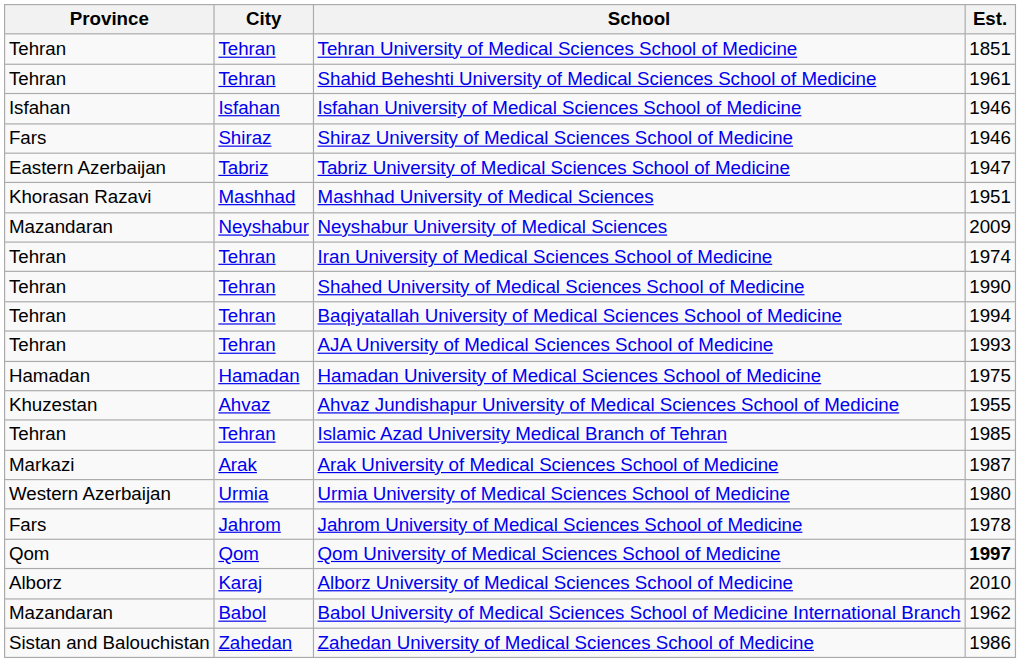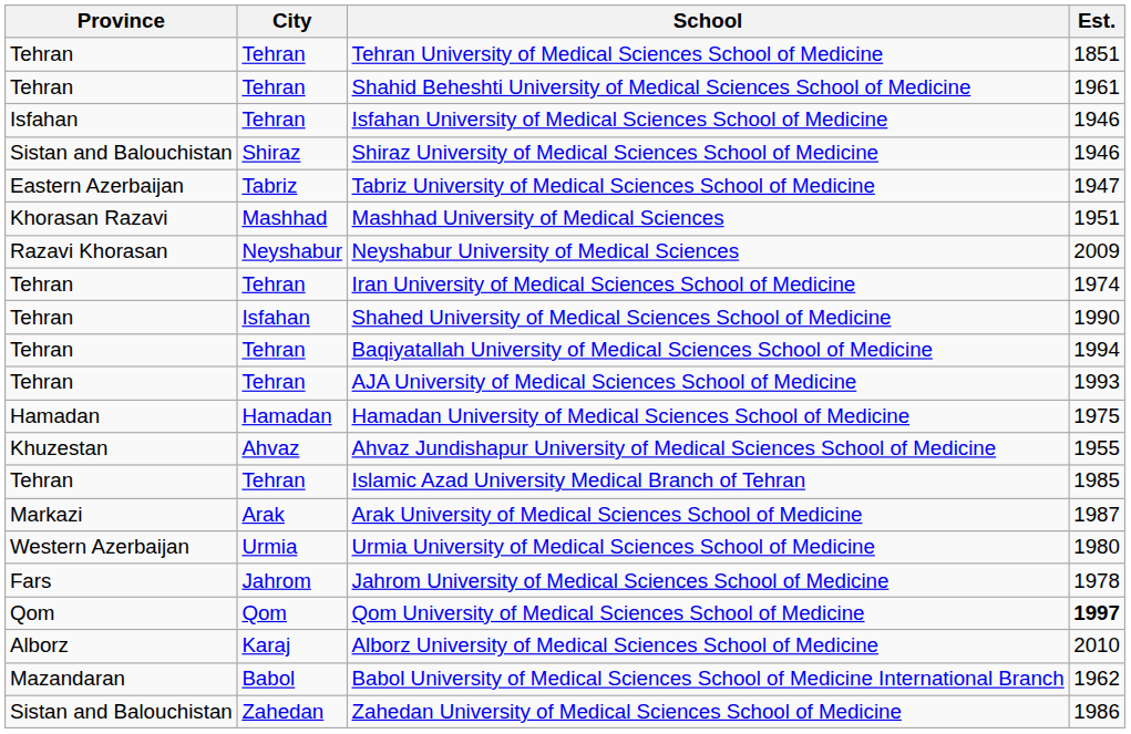 <table class="wikitable sortable">
 <tr>
 <th scope="col">Province</th>
 <th scope="col">City</th>
 <th scope="col">School</th>
 <th scope="col">Est.</th>
 </tr>
 <tr>
 <td>Tehran</td>
 <td><a href='#'>Tehran</a></td>
 <td><a href='#'>Tehran University of Medical Sciences School of Medicine</a></td>
 <td>1851</td>
 </tr>
 <tr>
 <td>Tehran</td>
 <td><a href='#'>Tehran</a></td>
 <td><a href='#'>Shahid Beheshti University of Medical Sciences School of Medicine</a></td>
 <td>1961</td>
 </tr>
 <tr>
 <td>Isfahan</td>
-<td><a href='#'>Isfahan</a></td>
+<td><a href='#'>Tehran</a></td>
 <td><a href='#'>Isfahan University of Medical Sciences School of Medicine</a></td>
 <td>1946</td>
 </tr>
 <tr>
-<td>Fars</td>
+<td>Sistan and Balouchistan</td>
 <td><a href='#'>Shiraz</a></td>
 <td><a href='#'>Shiraz University of Medical Sciences School of Medicine</a></td>
 <td>1946</td>
 </tr>
 <tr>
 <td>Eastern Azerbaijan</td>
 <td><a href='#'>Tabriz</a></td>
 <td><a href='#'>Tabriz University of Medical Sciences School of Medicine</a></td>
 <td>1947</td>
 </tr>
 <tr>
 <td>Khorasan Razavi</td>
 <td><a href='#'>Mashhad</a></td>
 <td><a href='#'>Mashhad University of Medical Sciences</a></td>
 <td>1951</td>
 </tr>
 <tr>
-<td>Mazandaran</td>
+<td>Razavi Khorasan</td>
 <td><a href='#'>Neyshabur</a></td>
 <td><a href='#'>Neyshabur University of Medical Sciences</a></td>
 <td>2009</td>
 </tr>
 <tr>
 <td>Tehran</td>
 <td><a href='#'>Tehran</a></td>
 <td><a href='#'>Iran University of Medical Sciences School of Medicine</a></td>
 <td>1974</td>
 </tr>
 <tr>
 <td>Tehran</td>
-<td><a href='#'>Tehran</a></td>
+<td><a href='#'>Isfahan</a></td>
 <td><a href='#'>Shahed University of Medical Sciences School of Medicine</a></td>
 <td>1990</td>
 </tr>
 <tr>
 <td>Tehran</td>
 <td><a href='#'>Tehran</a></td>
 <td><a href='#'>Baqiyatallah University of Medical Sciences School of Medicine</a></td>
 <td>1994</td>
 </tr>
 <tr>
 <td>Tehran</td>
 <td><a href='#'>Tehran</a></td>
 <td><a href='#'>AJA University of Medical Sciences School of Medicine</a></td>
 <td>1993</td>
 </tr>
 <tr>
 <td>Hamadan</td>
 <td><a href='#'>Hamadan</a></td>
 <td><a href='#'>Hamadan University of Medical Sciences School of Medicine</a></td>
 <td>1975</td>
 </tr>
 <tr>
 <td>Khuzestan</td>
 <td><a href='#'>Ahvaz</a></td>
 <td><a href='#'>Ahvaz Jundishapur University of Medical Sciences School of Medicine</a></td>
 <td>1955</td>
 </tr>
 <tr>
 <td>Tehran</td>
 <td><a href='#'>Tehran</a></td>
 <td><a href='#'>Islamic Azad University Medical Branch of Tehran</a></td>
 <td>1985</td>
 </tr>
 <tr>
 <td>Markazi</td>
 <td><a href='#'>Arak</a></td>
 <td><a href='#'>Arak University of Medical Sciences School of Medicine</a></td>
 <td>1987</td>
 </tr>
 <tr>
 <td>Western Azerbaijan</td>
 <td><a href='#'>Urmia</a></td>
 <td><a href='#'>Urmia University of Medical Sciences School of Medicine</a></td>
 <td>1980</td>
 </tr>
 <tr>
 <td>Fars</td>
 <td><a href='#'>Jahrom</a></td>
 <td><a href='#'>Jahrom University of Medical Sciences School of Medicine</a></td>
 <td>1978</td>
 </tr>
 <tr>
 <td>Qom</td>
 <td><a href='#'>Qom</a></td>
 <td><a href='#'>Qom University of Medical Sciences School of Medicine</a></td>
 <td><strong>1997</strong></td>
 </tr>
 <tr>
 <td>Alborz</td>
 <td><a href='#'>Karaj</a></td>
 <td><a href='#'>Alborz University of Medical Sciences School of Medicine</a></td>
 <td>2010</td>
 </tr>
 <tr>
 <td>Mazandaran</td>
 <td><a href='#'>Babol</a></td>
 <td><a href='#'>Babol University of Medical Sciences School of Medicine International Branch</a></td>
 <td>1962</td>
 </tr>
 <tr>
 <td>Sistan and Balouchistan</td>
 <td><a href='#'>Zahedan</a></td>
 <td><a href='#'>Zahedan University of Medical Sciences School of Medicine</a></td>
 <td>1986</td>
 </tr>
 </table>
